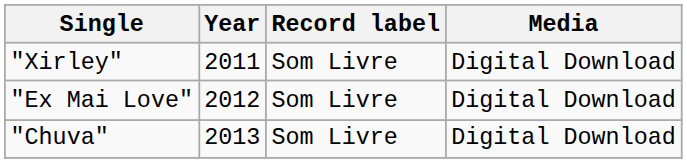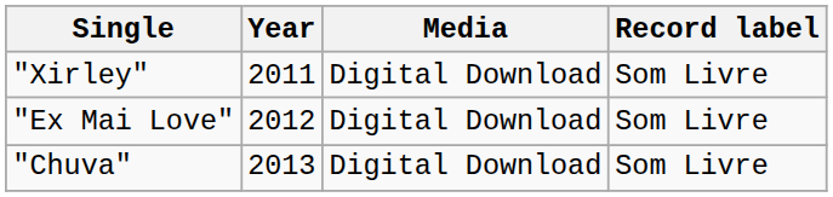 <table class="wikitable">
 <tr>
 <th>Single</th>
 <th>Year</th>
+<th>Media</th>
 <th>Record label</th>
-<th>Media</th>
 </tr>
 <tr>
 <td>"Xirley"</td>
 <td>2011</td>
+<td>Digital Download</td>
 <td>Som Livre</td>
-<td>Digital Download</td>
 </tr>
 <tr>
 <td>"Ex Mai Love"</td>
 <td>2012</td>
+<td>Digital Download</td>
 <td>Som Livre</td>
-<td>Digital Download</td>
 </tr>
 <tr>
 <td>"Chuva"</td>
 <td>2013</td>
+<td>Digital Download</td>
 <td>Som Livre</td>
-<td>Digital Download</td>
 </tr>
 </table>
